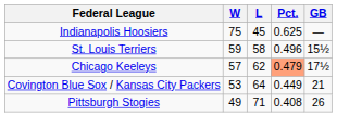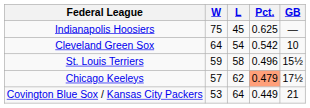 <table class="wikitable" style="text-align:center;">
 <tr style="background:#efefef;">
 <th>Federal League</th>
 <th><a href='#'>W</a></th>
 <th><a href='#'>L</a></th>
 <th><a href='#'>Pct.</a></th>
 <th><a href='#'>GB</a></th>
 </tr>
 <tr>
 <td><a href='#'>Indianapolis Hoosiers</a></td>
 <td> 75 </td>
 <td> 45 </td>
 <td>0.625</td>
 <td>—</td>
+</tr>
+<tr>
+<td><a href='#'>Cleveland Green Sox</a></td>
+<td>64</td>
+<td>54</td>
+<td>0.542</td>
+<td>10</td>
 </tr>
 <tr>
 <td><a href='#'>St. Louis Terriers</a></td>
 <td>59</td>
 <td>58</td>
 <td>0.496</td>
 <td>15½</td>
 </tr>
 <tr>
 <td><a href='#'>Chicago Keeleys</a></td>
 <td>57</td>
 <td>62</td>
 <td style="background: lightsalmon;">0.479</td>
 <td>17½</td>
 </tr>
 <tr>
 <td><a href='#'>Covington Blue Sox</a> / <a href='#'>Kansas City Packers</a></td>
 <td>53</td>
 <td>64</td>
 <td>0.449</td>
 <td>21</td>
 </tr>
-<tr>
-<td><a href='#'>Pittsburgh Stogies</a></td>
-<td>49</td>
-<td>71</td>
-<td>0.408</td>
-<td>26</td>
-</tr>
 </table>
